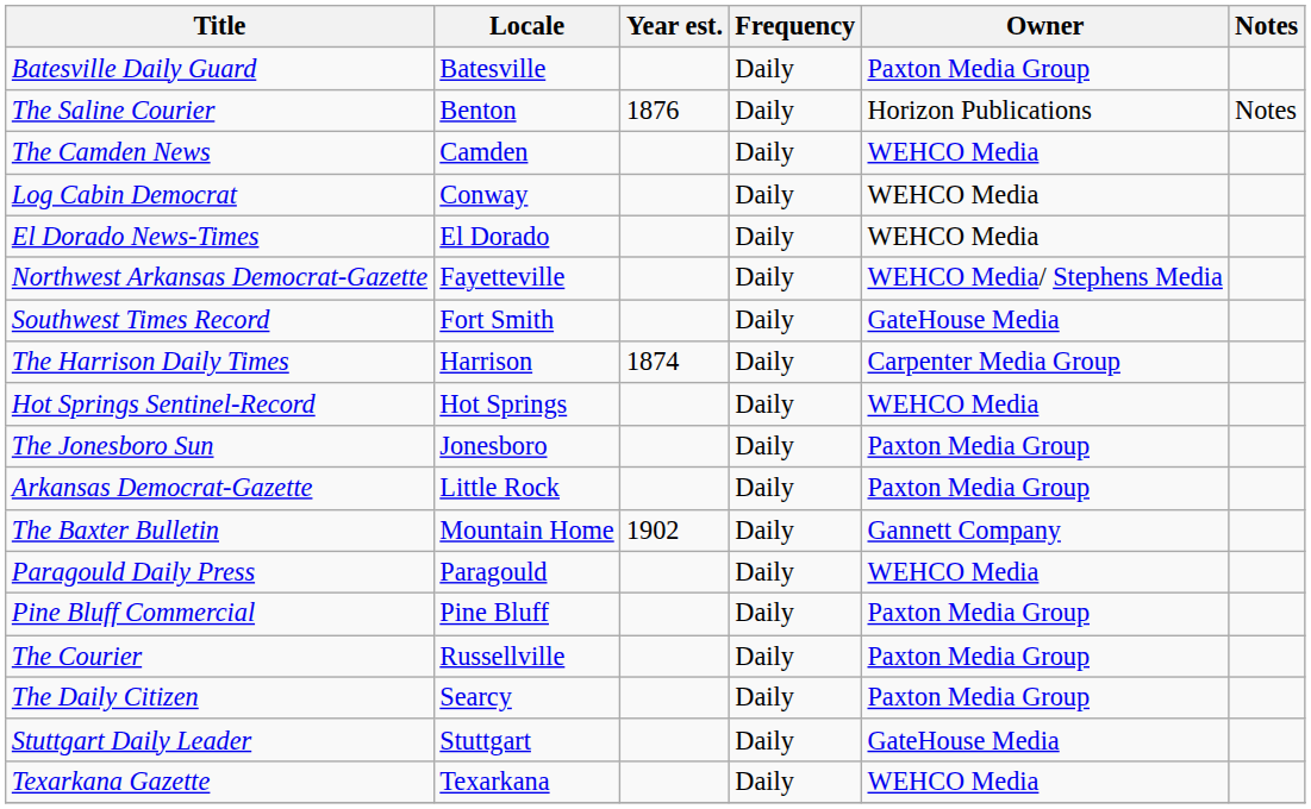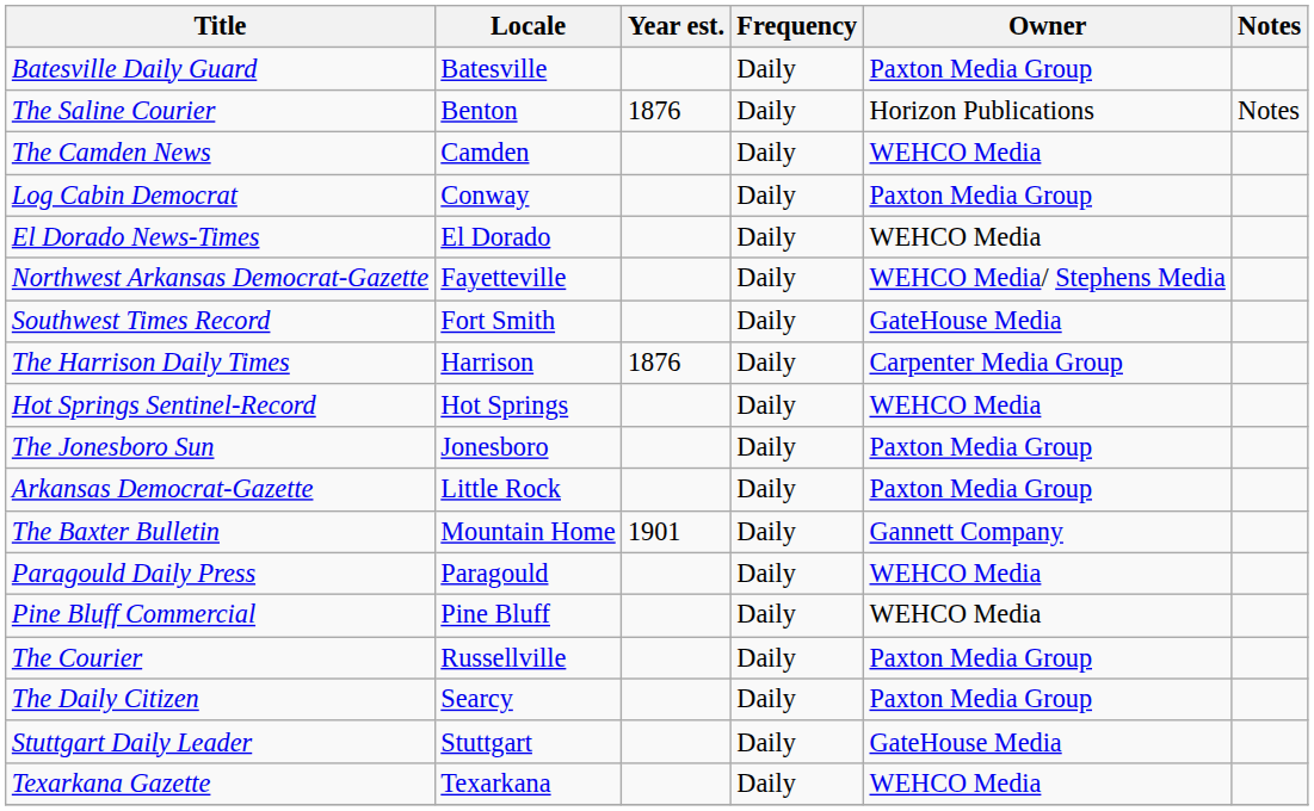 <table class="wikitable sortable">
 <tr>
 <th>Title</th>
 <th>Locale</th>
 <th>Year est.</th>
 <th>Frequency</th>
 <th>Owner</th>
 <th>Notes</th>
 </tr>
 <tr>
 <td><em><a href='#'>Batesville Daily Guard</a></em></td>
 <td><a href='#'>Batesville</a></td>
 <td></td>
 <td>Daily</td>
 <td><a href='#'>Paxton Media Group</a></td>
 <td></td>
 </tr>
 <tr>
 <td><em><a href='#'>The Saline Courier</a></em></td>
 <td><a href='#'>Benton</a></td>
 <td>1876</td>
 <td>Daily</td>
 <td>Horizon Publications</td>
 <td>Notes</td>
 </tr>
 <tr>
 <td><em><a href='#'>The Camden News</a></em></td>
 <td><a href='#'>Camden</a></td>
 <td></td>
 <td>Daily</td>
 <td><a href='#'>WEHCO Media</a></td>
 <td></td>
 </tr>
 <tr>
 <td><em><a href='#'>Log Cabin Democrat</a></em></td>
 <td><a href='#'>Conway</a></td>
 <td></td>
 <td>Daily</td>
-<td>WEHCO Media</td>
+<td><a href='#'>Paxton Media Group</a></td>
 <td></td>
 </tr>
 <tr>
 <td><em><a href='#'>El Dorado News-Times</a></em></td>
 <td><a href='#'>El Dorado</a></td>
 <td></td>
 <td>Daily</td>
 <td>WEHCO Media</td>
 <td></td>
 </tr>
 <tr>
 <td><em><a href='#'>Northwest Arkansas Democrat-Gazette</a></em></td>
 <td><a href='#'>Fayetteville</a></td>
 <td></td>
 <td>Daily</td>
 <td><a href='#'>WEHCO Media</a>/ <a href='#'>Stephens Media</a></td>
 <td></td>
 </tr>
 <tr>
 <td><em><a href='#'>Southwest Times Record</a></em></td>
 <td><a href='#'>Fort Smith</a></td>
 <td></td>
 <td>Daily</td>
 <td><a href='#'>GateHouse Media</a></td>
 <td></td>
 </tr>
 <tr>
 <td><em><a href='#'>The Harrison Daily Times</a></em></td>
 <td><a href='#'>Harrison</a></td>
-<td>1874</td>
+<td>1876</td>
 <td>Daily</td>
 <td><a href='#'>Carpenter Media Group</a></td>
 <td></td>
 </tr>
 <tr>
 <td><em><a href='#'>Hot Springs Sentinel-Record</a></em></td>
 <td><a href='#'>Hot Springs</a></td>
 <td></td>
 <td>Daily</td>
 <td><a href='#'>WEHCO Media</a></td>
 <td></td>
 </tr>
 <tr>
 <td><em><a href='#'>The Jonesboro Sun</a></em></td>
 <td><a href='#'>Jonesboro</a></td>
 <td></td>
 <td>Daily</td>
 <td><a href='#'>Paxton Media Group</a></td>
 <td></td>
 </tr>
 <tr>
 <td><em><a href='#'>Arkansas Democrat-Gazette</a></em></td>
 <td><a href='#'>Little Rock</a></td>
 <td></td>
 <td>Daily</td>
 <td><a href='#'>Paxton Media Group</a></td>
 <td></td>
 </tr>
 <tr>
 <td><em><a href='#'>The Baxter Bulletin</a></em></td>
 <td><a href='#'>Mountain Home</a></td>
-<td>1902</td>
+<td>1901</td>
 <td>Daily</td>
 <td><a href='#'>Gannett Company</a></td>
 <td></td>
 </tr>
 <tr>
 <td><em><a href='#'>Paragould Daily Press</a></em></td>
 <td><a href='#'>Paragould</a></td>
 <td></td>
 <td>Daily</td>
 <td><a href='#'>WEHCO Media</a></td>
 <td></td>
 </tr>
 <tr>
 <td><em><a href='#'>Pine Bluff Commercial</a></em></td>
 <td><a href='#'>Pine Bluff</a></td>
 <td></td>
 <td>Daily</td>
-<td><a href='#'>Paxton Media Group</a></td>
+<td>WEHCO Media</td>
 <td></td>
 </tr>
 <tr>
 <td><em><a href='#'>The Courier</a></em></td>
 <td><a href='#'>Russellville</a></td>
 <td></td>
 <td>Daily</td>
 <td><a href='#'>Paxton Media Group</a></td>
 <td></td>
 </tr>
 <tr>
 <td><em><a href='#'>The Daily Citizen</a></em></td>
 <td><a href='#'>Searcy</a></td>
 <td></td>
 <td>Daily</td>
 <td><a href='#'>Paxton Media Group</a></td>
 <td></td>
 </tr>
 <tr>
 <td><em><a href='#'>Stuttgart Daily Leader</a></em></td>
 <td><a href='#'>Stuttgart</a></td>
 <td></td>
 <td>Daily</td>
 <td><a href='#'>GateHouse Media</a></td>
 <td></td>
 </tr>
 <tr>
 <td><em><a href='#'>Texarkana Gazette</a></em></td>
 <td><a href='#'>Texarkana</a></td>
 <td></td>
 <td>Daily</td>
 <td><a href='#'>WEHCO Media</a></td>
 <td></td>
 </tr>
 <tr>
 </tr>
 </table>
